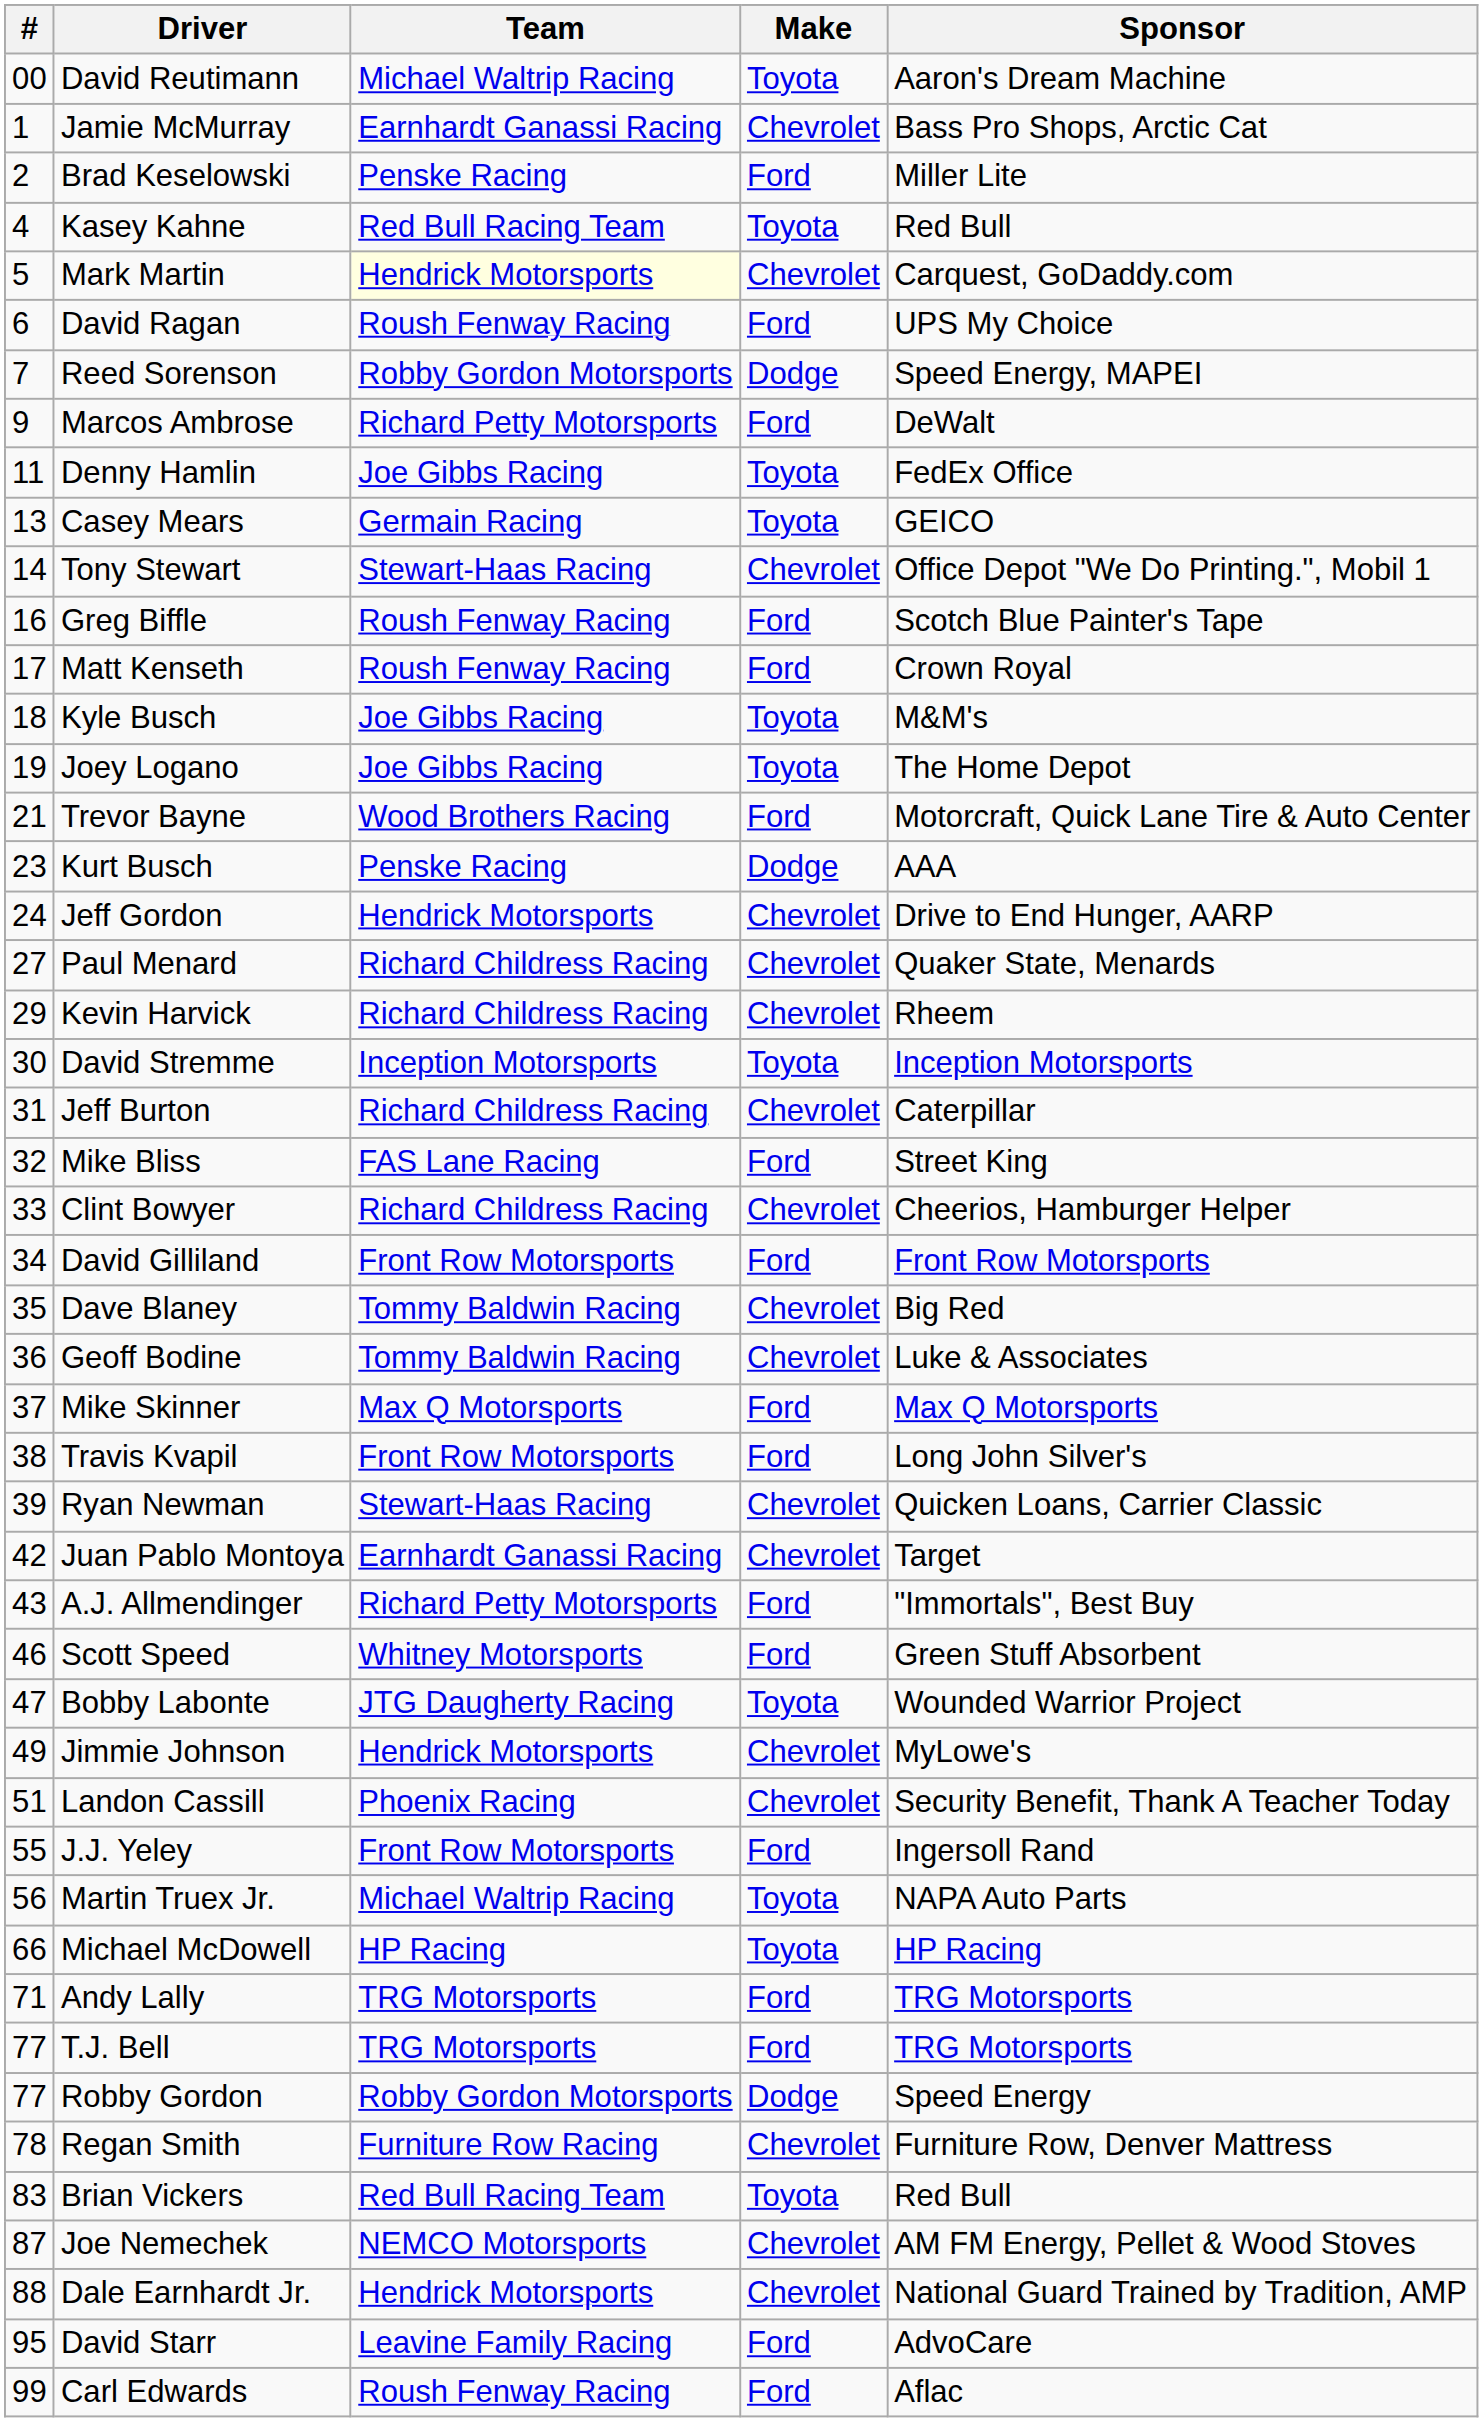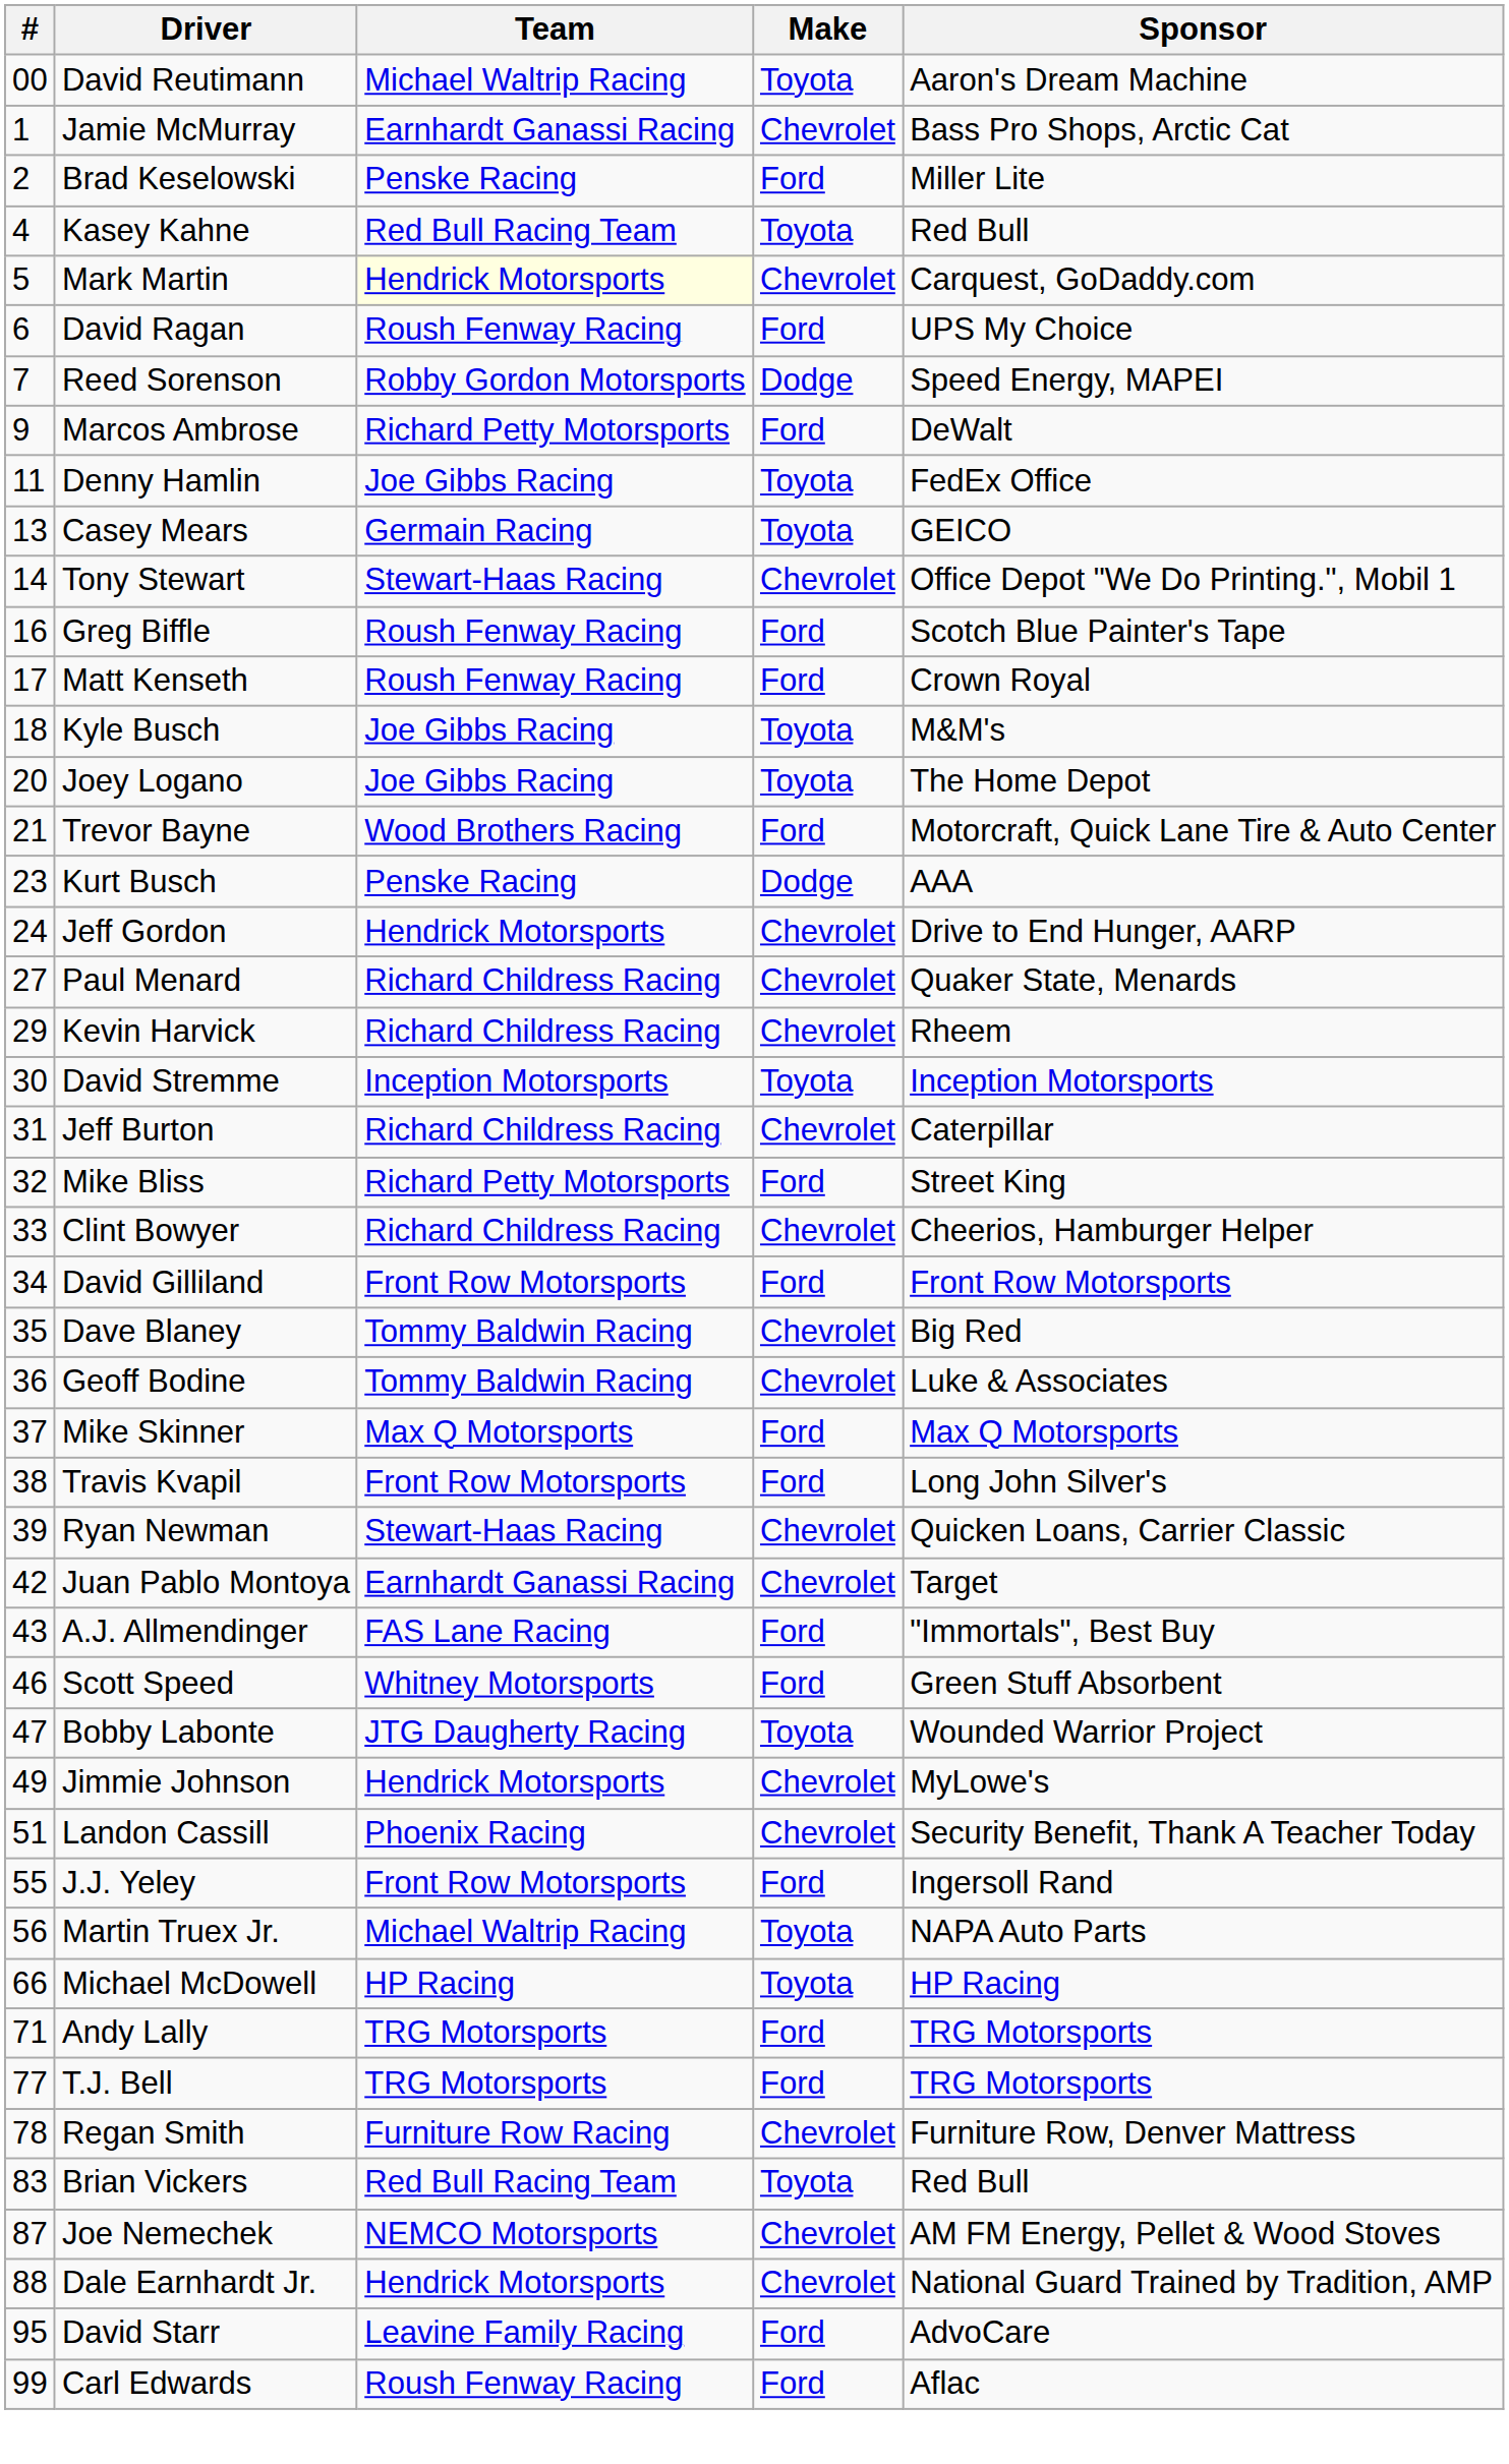 <table class="wikitable">
 <tr>
 <th>#</th>
 <th>Driver</th>
 <th>Team</th>
 <th>Make</th>
 <th>Sponsor</th>
 </tr>
 <tr>
 <td>00</td>
 <td>David Reutimann</td>
 <td><a href='#'>Michael Waltrip Racing</a></td>
 <td><a href='#'>Toyota</a></td>
 <td>Aaron's Dream Machine</td>
 </tr>
 <tr>
 <td>1</td>
 <td>Jamie McMurray</td>
 <td><a href='#'>Earnhardt Ganassi Racing</a></td>
 <td><a href='#'>Chevrolet</a></td>
 <td>Bass Pro Shops, Arctic Cat</td>
 </tr>
 <tr>
 <td>2</td>
 <td>Brad Keselowski</td>
 <td><a href='#'>Penske Racing</a></td>
 <td><a href='#'>Ford</a></td>
 <td>Miller Lite</td>
 </tr>
 <tr>
 <td>4</td>
 <td>Kasey Kahne</td>
 <td><a href='#'>Red Bull Racing Team</a></td>
 <td><a href='#'>Toyota</a></td>
 <td>Red Bull</td>
 </tr>
 <tr>
 <td>5</td>
 <td>Mark Martin</td>
 <td style="background: lightyellow;"><a href='#'>Hendrick Motorsports</a></td>
 <td><a href='#'>Chevrolet</a></td>
 <td>Carquest, GoDaddy.com</td>
 </tr>
 <tr>
 <td>6</td>
 <td>David Ragan</td>
 <td><a href='#'>Roush Fenway Racing</a></td>
 <td><a href='#'>Ford</a></td>
 <td>UPS My Choice</td>
 </tr>
 <tr>
 <td>7</td>
 <td>Reed Sorenson</td>
 <td><a href='#'>Robby Gordon Motorsports</a></td>
 <td><a href='#'>Dodge</a></td>
 <td>Speed Energy, MAPEI</td>
 </tr>
 <tr>
 <td>9</td>
 <td>Marcos Ambrose</td>
 <td><a href='#'>Richard Petty Motorsports</a></td>
 <td><a href='#'>Ford</a></td>
 <td>DeWalt</td>
 </tr>
 <tr>
 <td>11</td>
 <td>Denny Hamlin</td>
 <td><a href='#'>Joe Gibbs Racing</a></td>
 <td><a href='#'>Toyota</a></td>
 <td>FedEx Office</td>
 </tr>
 <tr>
 <td>13</td>
 <td>Casey Mears</td>
 <td><a href='#'>Germain Racing</a></td>
 <td><a href='#'>Toyota</a></td>
 <td>GEICO</td>
 </tr>
 <tr>
 <td>14</td>
 <td>Tony Stewart</td>
 <td><a href='#'>Stewart-Haas Racing</a></td>
 <td><a href='#'>Chevrolet</a></td>
 <td>Office Depot "We Do Printing.", Mobil 1</td>
 </tr>
 <tr>
 <td>16</td>
 <td>Greg Biffle</td>
 <td><a href='#'>Roush Fenway Racing</a></td>
 <td><a href='#'>Ford</a></td>
 <td>Scotch Blue Painter's Tape</td>
 </tr>
 <tr>
 <td>17</td>
 <td>Matt Kenseth</td>
 <td><a href='#'>Roush Fenway Racing</a></td>
 <td><a href='#'>Ford</a></td>
 <td>Crown Royal</td>
 </tr>
 <tr>
 <td>18</td>
 <td>Kyle Busch</td>
 <td><a href='#'>Joe Gibbs Racing</a></td>
 <td><a href='#'>Toyota</a></td>
 <td>M&M's</td>
 </tr>
 <tr>
-<td>19</td>
+<td>20</td>
 <td>Joey Logano</td>
 <td><a href='#'>Joe Gibbs Racing</a></td>
 <td><a href='#'>Toyota</a></td>
 <td>The Home Depot</td>
 </tr>
 <tr>
 <td>21</td>
 <td>Trevor Bayne</td>
 <td><a href='#'>Wood Brothers Racing</a></td>
 <td><a href='#'>Ford</a></td>
 <td>Motorcraft, Quick Lane Tire & Auto Center</td>
 </tr>
 <tr>
 <td>23</td>
 <td>Kurt Busch</td>
 <td><a href='#'>Penske Racing</a></td>
 <td><a href='#'>Dodge</a></td>
 <td>AAA</td>
 </tr>
 <tr>
 <td>24</td>
 <td>Jeff Gordon</td>
 <td><a href='#'>Hendrick Motorsports</a></td>
 <td><a href='#'>Chevrolet</a></td>
 <td>Drive to End Hunger, AARP</td>
 </tr>
 <tr>
 <td>27</td>
 <td>Paul Menard</td>
 <td><a href='#'>Richard Childress Racing</a></td>
 <td><a href='#'>Chevrolet</a></td>
 <td>Quaker State, Menards</td>
 </tr>
 <tr>
 <td>29</td>
 <td>Kevin Harvick</td>
 <td><a href='#'>Richard Childress Racing</a></td>
 <td><a href='#'>Chevrolet</a></td>
 <td>Rheem</td>
 </tr>
 <tr>
 <td>30</td>
 <td>David Stremme</td>
 <td><a href='#'>Inception Motorsports</a></td>
 <td><a href='#'>Toyota</a></td>
 <td><a href='#'>Inception Motorsports</a></td>
 </tr>
 <tr>
 <td>31</td>
 <td>Jeff Burton</td>
 <td><a href='#'>Richard Childress Racing</a></td>
 <td><a href='#'>Chevrolet</a></td>
 <td>Caterpillar</td>
 </tr>
 <tr>
 <td>32</td>
 <td>Mike Bliss</td>
-<td><a href='#'>FAS Lane Racing</a></td>
+<td><a href='#'>Richard Petty Motorsports</a></td>
 <td><a href='#'>Ford</a></td>
 <td>Street King</td>
 </tr>
 <tr>
 <td>33</td>
 <td>Clint Bowyer</td>
 <td><a href='#'>Richard Childress Racing</a></td>
 <td><a href='#'>Chevrolet</a></td>
 <td>Cheerios, Hamburger Helper</td>
 </tr>
 <tr>
 <td>34</td>
 <td>David Gilliland</td>
 <td><a href='#'>Front Row Motorsports</a></td>
 <td><a href='#'>Ford</a></td>
 <td><a href='#'>Front Row Motorsports</a></td>
 </tr>
 <tr>
 <td>35</td>
 <td>Dave Blaney</td>
 <td><a href='#'>Tommy Baldwin Racing</a></td>
 <td><a href='#'>Chevrolet</a></td>
 <td>Big Red</td>
 </tr>
 <tr>
 <td>36</td>
 <td>Geoff Bodine</td>
 <td><a href='#'>Tommy Baldwin Racing</a></td>
 <td><a href='#'>Chevrolet</a></td>
 <td>Luke & Associates</td>
 </tr>
 <tr>
 <td>37</td>
 <td>Mike Skinner</td>
 <td><a href='#'>Max Q Motorsports</a></td>
 <td><a href='#'>Ford</a></td>
 <td><a href='#'>Max Q Motorsports</a></td>
 </tr>
 <tr>
 <td>38</td>
 <td>Travis Kvapil</td>
 <td><a href='#'>Front Row Motorsports</a></td>
 <td><a href='#'>Ford</a></td>
 <td>Long John Silver's</td>
 </tr>
 <tr>
 <td>39</td>
 <td>Ryan Newman</td>
 <td><a href='#'>Stewart-Haas Racing</a></td>
 <td><a href='#'>Chevrolet</a></td>
 <td>Quicken Loans, Carrier Classic</td>
 </tr>
 <tr>
 <td>42</td>
 <td>Juan Pablo Montoya</td>
 <td><a href='#'>Earnhardt Ganassi Racing</a></td>
 <td><a href='#'>Chevrolet</a></td>
 <td>Target</td>
 </tr>
 <tr>
 <td>43</td>
 <td>A.J. Allmendinger</td>
-<td><a href='#'>Richard Petty Motorsports</a></td>
+<td><a href='#'>FAS Lane Racing</a></td>
 <td><a href='#'>Ford</a></td>
 <td>"Immortals", Best Buy</td>
 </tr>
 <tr>
 <td>46</td>
 <td>Scott Speed</td>
 <td><a href='#'>Whitney Motorsports</a></td>
 <td><a href='#'>Ford</a></td>
 <td>Green Stuff Absorbent</td>
 </tr>
 <tr>
 <td>47</td>
 <td>Bobby Labonte</td>
 <td><a href='#'>JTG Daugherty Racing</a></td>
 <td><a href='#'>Toyota</a></td>
 <td>Wounded Warrior Project</td>
 </tr>
 <tr>
 <td>49</td>
 <td>Jimmie Johnson</td>
 <td><a href='#'>Hendrick Motorsports</a></td>
 <td><a href='#'>Chevrolet</a></td>
 <td>MyLowe's</td>
 </tr>
 <tr>
 <td>51</td>
 <td>Landon Cassill</td>
 <td><a href='#'>Phoenix Racing</a></td>
 <td><a href='#'>Chevrolet</a></td>
 <td>Security Benefit, Thank A Teacher Today</td>
 </tr>
 <tr>
 <td>55</td>
 <td>J.J. Yeley</td>
 <td><a href='#'>Front Row Motorsports</a></td>
 <td><a href='#'>Ford</a></td>
 <td>Ingersoll Rand</td>
 </tr>
 <tr>
 <td>56</td>
 <td>Martin Truex Jr.</td>
 <td><a href='#'>Michael Waltrip Racing</a></td>
 <td><a href='#'>Toyota</a></td>
 <td>NAPA Auto Parts</td>
 </tr>
 <tr>
 <td>66</td>
 <td>Michael McDowell</td>
 <td><a href='#'>HP Racing</a></td>
 <td><a href='#'>Toyota</a></td>
 <td><a href='#'>HP Racing</a></td>
 </tr>
 <tr>
 <td>71</td>
 <td>Andy Lally</td>
 <td><a href='#'>TRG Motorsports</a></td>
 <td><a href='#'>Ford</a></td>
 <td><a href='#'>TRG Motorsports</a></td>
 </tr>
 <tr>
 <td>77</td>
 <td>T.J. Bell</td>
 <td><a href='#'>TRG Motorsports</a></td>
 <td><a href='#'>Ford</a></td>
 <td><a href='#'>TRG Motorsports</a></td>
 </tr>
 <tr>
-<td>77</td>
-<td>Robby Gordon</td>
-<td><a href='#'>Robby Gordon Motorsports</a></td>
-<td><a href='#'>Dodge</a></td>
-<td>Speed Energy</td>
-</tr>
-<tr>
 <td>78</td>
 <td>Regan Smith</td>
 <td><a href='#'>Furniture Row Racing</a></td>
 <td><a href='#'>Chevrolet</a></td>
 <td>Furniture Row, Denver Mattress</td>
 </tr>
 <tr>
 <td>83</td>
 <td>Brian Vickers</td>
 <td><a href='#'>Red Bull Racing Team</a></td>
 <td><a href='#'>Toyota</a></td>
 <td>Red Bull</td>
 </tr>
 <tr>
 <td>87</td>
 <td>Joe Nemechek</td>
 <td><a href='#'>NEMCO Motorsports</a></td>
 <td><a href='#'>Chevrolet</a></td>
 <td>AM FM Energy, Pellet & Wood Stoves</td>
 </tr>
 <tr>
 <td>88</td>
 <td>Dale Earnhardt Jr.</td>
 <td><a href='#'>Hendrick Motorsports</a></td>
 <td><a href='#'>Chevrolet</a></td>
 <td>National Guard Trained by Tradition, AMP</td>
 </tr>
 <tr>
 <td>95</td>
 <td>David Starr</td>
 <td><a href='#'>Leavine Family Racing</a></td>
 <td><a href='#'>Ford</a></td>
 <td>AdvoCare</td>
 </tr>
 <tr>
 <td>99</td>
 <td>Carl Edwards</td>
 <td><a href='#'>Roush Fenway Racing</a></td>
 <td><a href='#'>Ford</a></td>
 <td>Aflac</td>
 </tr>
 </table>
